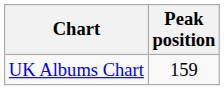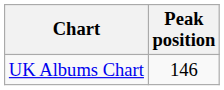 <table class="wikitable">
 <tr>
 <th scope="col">Chart</th>
 <th scope="col">Peak<br>position</th>
 </tr>
 <tr>
 <td><a href='#'>UK Albums Chart</a></td>
-<td style="text-align:center">159</td>
+<td style="text-align:center">146</td>
 </tr>
 </table>
